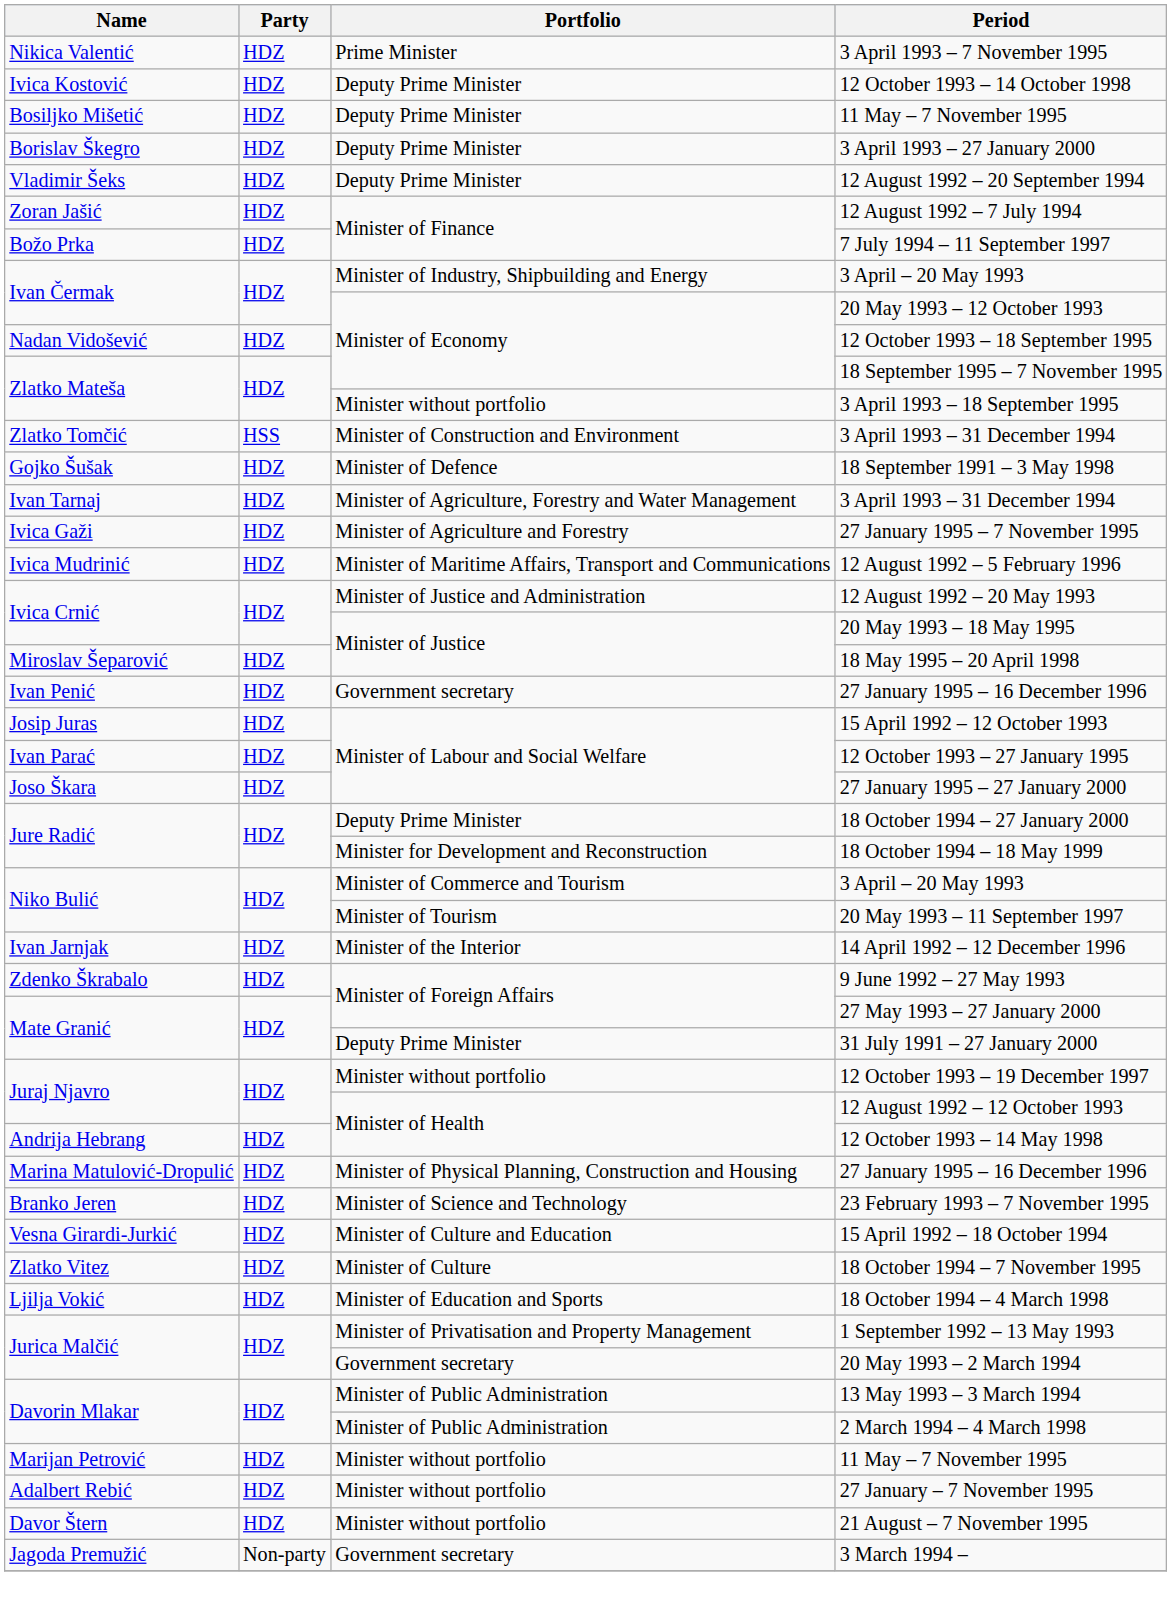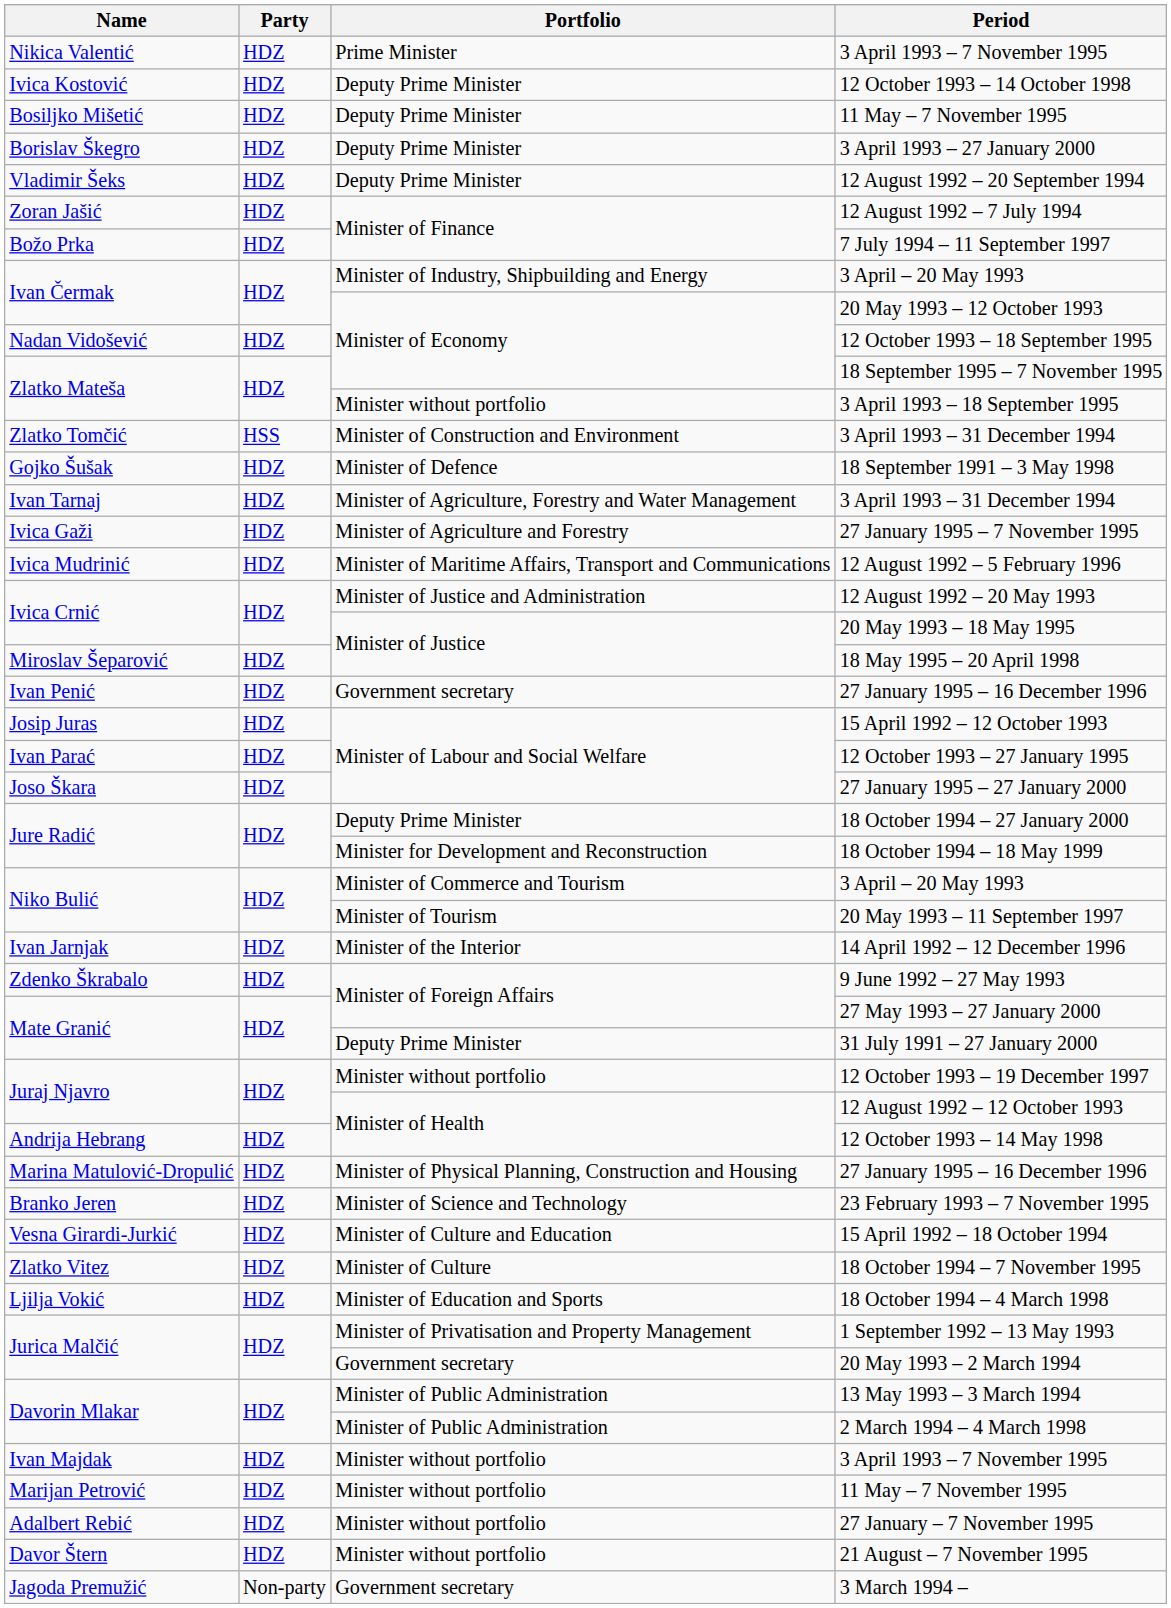 <table class="wikitable" border="1">
 <tr align="center" bgcolor="lightsteelblue">
 <th>Name</th>
 <th>Party</th>
 <th>Portfolio</th>
 <th>Period</th>
 </tr>
 <tr>
 <td><a href='#'>Nikica Valentić</a></td>
 <td><a href='#'>HDZ</a></td>
 <td>Prime Minister</td>
 <td>3 April 1993 – 7 November 1995</td>
 </tr>
 <tr>
 <td><a href='#'>Ivica Kostović</a></td>
 <td><a href='#'>HDZ</a></td>
 <td>Deputy Prime Minister</td>
 <td>12 October 1993 – 14 October 1998</td>
 </tr>
 <tr>
 <td><a href='#'>Bosiljko Mišetić</a></td>
 <td><a href='#'>HDZ</a></td>
 <td>Deputy Prime Minister</td>
 <td>11 May – 7 November 1995</td>
 </tr>
 <tr>
 <td><a href='#'>Borislav Škegro</a></td>
 <td><a href='#'>HDZ</a></td>
 <td>Deputy Prime Minister</td>
 <td>3 April 1993 – 27 January 2000</td>
 </tr>
 <tr>
 <td><a href='#'>Vladimir Šeks</a></td>
 <td><a href='#'>HDZ</a></td>
 <td>Deputy Prime Minister</td>
 <td>12 August 1992 – 20 September 1994</td>
 </tr>
 <tr>
 <td><a href='#'>Zoran Jašić</a></td>
 <td><a href='#'>HDZ</a></td>
 <td rowspan="2">Minister of Finance</td>
 <td>12 August 1992 – 7 July 1994</td>
 </tr>
 <tr>
 <td><a href='#'>Božo Prka</a></td>
 <td><a href='#'>HDZ</a></td>
 <td>7 July 1994 – 11 September 1997</td>
 </tr>
 <tr>
 <td rowspan="2"><a href='#'>Ivan Čermak</a></td>
 <td rowspan="2"><a href='#'>HDZ</a></td>
 <td>Minister of Industry, Shipbuilding and Energy</td>
 <td>3 April – 20 May 1993</td>
 </tr>
 <tr>
 <td rowspan="3">Minister of Economy</td>
 <td>20 May 1993 – 12 October 1993</td>
 </tr>
 <tr>
 <td><a href='#'>Nadan Vidošević</a></td>
 <td><a href='#'>HDZ</a></td>
 <td>12 October 1993 – 18 September 1995</td>
 </tr>
 <tr>
 <td rowspan="2"><a href='#'>Zlatko Mateša</a></td>
 <td rowspan="2"><a href='#'>HDZ</a></td>
 <td>18 September 1995 – 7 November 1995</td>
 </tr>
 <tr>
 <td>Minister without portfolio</td>
 <td>3 April 1993 – 18 September 1995</td>
 </tr>
 <tr>
 <td><a href='#'>Zlatko Tomčić</a></td>
 <td><a href='#'>HSS</a></td>
 <td>Minister of Construction and Environment</td>
 <td>3 April 1993 – 31 December 1994</td>
 </tr>
 <tr>
 <td><a href='#'>Gojko Šušak</a></td>
 <td><a href='#'>HDZ</a></td>
 <td>Minister of Defence</td>
 <td>18 September 1991 – 3 May 1998</td>
 </tr>
 <tr>
 <td><a href='#'>Ivan Tarnaj</a></td>
 <td><a href='#'>HDZ</a></td>
 <td>Minister of Agriculture, Forestry and Water Management</td>
 <td>3 April 1993 – 31 December 1994</td>
 </tr>
 <tr>
 <td><a href='#'>Ivica Gaži</a></td>
 <td><a href='#'>HDZ</a></td>
 <td>Minister of Agriculture and Forestry</td>
 <td>27 January 1995 – 7 November 1995</td>
 </tr>
 <tr>
 <td><a href='#'>Ivica Mudrinić</a></td>
 <td><a href='#'>HDZ</a></td>
 <td>Minister of Maritime Affairs, Transport and Communications</td>
 <td>12 August 1992 – 5 February 1996</td>
 </tr>
 <tr>
 <td rowspan="2"><a href='#'>Ivica Crnić</a></td>
 <td rowspan="2"><a href='#'>HDZ</a></td>
 <td>Minister of Justice and Administration</td>
 <td>12 August 1992 – 20 May 1993</td>
 </tr>
 <tr>
 <td rowspan="2">Minister of Justice</td>
 <td>20 May 1993 – 18 May 1995</td>
 </tr>
 <tr>
 <td><a href='#'>Miroslav Šeparović</a></td>
 <td><a href='#'>HDZ</a></td>
 <td>18 May 1995 – 20 April 1998</td>
 </tr>
 <tr>
 <td><a href='#'>Ivan Penić</a></td>
 <td><a href='#'>HDZ</a></td>
 <td>Government secretary</td>
 <td>27 January 1995 – 16 December 1996</td>
 </tr>
 <tr>
 <td><a href='#'>Josip Juras</a></td>
 <td><a href='#'>HDZ</a></td>
 <td rowspan="3">Minister of Labour and Social Welfare</td>
 <td>15 April 1992 – 12 October 1993</td>
 </tr>
 <tr>
 <td><a href='#'>Ivan Parać</a></td>
 <td><a href='#'>HDZ</a></td>
 <td>12 October 1993 – 27 January 1995</td>
 </tr>
 <tr>
 <td><a href='#'>Joso Škara</a></td>
 <td><a href='#'>HDZ</a></td>
 <td>27 January 1995 – 27 January 2000</td>
 </tr>
 <tr>
 <td rowspan="2"><a href='#'>Jure Radić</a></td>
 <td rowspan="2"><a href='#'>HDZ</a></td>
 <td>Deputy Prime Minister</td>
 <td>18 October 1994 – 27 January 2000</td>
 </tr>
 <tr>
 <td>Minister for Development and Reconstruction</td>
 <td>18 October 1994 – 18 May 1999</td>
 </tr>
 <tr>
 <td rowspan="2"><a href='#'>Niko Bulić</a></td>
 <td rowspan="2"><a href='#'>HDZ</a></td>
 <td>Minister of Commerce and Tourism</td>
 <td>3 April – 20 May 1993</td>
 </tr>
 <tr>
 <td>Minister of Tourism</td>
 <td>20 May 1993 – 11 September 1997</td>
 </tr>
 <tr>
 <td><a href='#'>Ivan Jarnjak</a></td>
 <td><a href='#'>HDZ</a></td>
 <td>Minister of the Interior</td>
 <td>14 April 1992 – 12 December 1996</td>
 </tr>
 <tr>
 <td><a href='#'>Zdenko Škrabalo</a></td>
 <td><a href='#'>HDZ</a></td>
 <td rowspan="2">Minister of Foreign Affairs</td>
 <td>9 June 1992 – 27 May 1993</td>
 </tr>
 <tr>
 <td rowspan="2"><a href='#'>Mate Granić</a></td>
 <td rowspan="2"><a href='#'>HDZ</a></td>
 <td>27 May 1993 – 27 January 2000</td>
 </tr>
 <tr>
 <td>Deputy Prime Minister</td>
 <td>31 July 1991 – 27 January 2000</td>
 </tr>
 <tr>
 <td rowspan="2"><a href='#'>Juraj Njavro</a></td>
 <td rowspan="2"><a href='#'>HDZ</a></td>
 <td>Minister without portfolio</td>
 <td>12 October 1993 – 19 December 1997</td>
 </tr>
 <tr>
 <td rowspan="2">Minister of Health</td>
 <td>12 August 1992 – 12 October 1993</td>
 </tr>
 <tr>
 <td><a href='#'>Andrija Hebrang</a></td>
 <td><a href='#'>HDZ</a></td>
 <td>12 October 1993 – 14 May 1998</td>
 </tr>
 <tr>
 <td><a href='#'>Marina Matulović-Dropulić</a></td>
 <td><a href='#'>HDZ</a></td>
 <td>Minister of Physical Planning, Construction and Housing</td>
 <td>27 January 1995 – 16 December 1996</td>
 </tr>
 <tr>
 <td><a href='#'>Branko Jeren</a></td>
 <td><a href='#'>HDZ</a></td>
 <td>Minister of Science and Technology</td>
 <td>23 February 1993 – 7 November 1995</td>
 </tr>
 <tr>
 <td><a href='#'>Vesna Girardi-Jurkić</a></td>
 <td><a href='#'>HDZ</a></td>
 <td>Minister of Culture and Education</td>
 <td>15 April 1992 – 18 October 1994</td>
 </tr>
 <tr>
 <td><a href='#'>Zlatko Vitez</a></td>
 <td><a href='#'>HDZ</a></td>
 <td>Minister of Culture</td>
 <td>18 October 1994 – 7 November 1995</td>
 </tr>
 <tr>
 <td><a href='#'>Ljilja Vokić</a></td>
 <td><a href='#'>HDZ</a></td>
 <td>Minister of Education and Sports</td>
 <td>18 October 1994 – 4 March 1998</td>
 </tr>
 <tr>
 <td rowspan="2"><a href='#'>Jurica Malčić</a></td>
 <td rowspan="2"><a href='#'>HDZ</a></td>
 <td>Minister of Privatisation and Property Management</td>
 <td>1 September 1992 – 13 May 1993</td>
 </tr>
 <tr>
 <td>Government secretary</td>
 <td>20 May 1993 – 2 March 1994</td>
 </tr>
 <tr>
 <td rowspan="2"><a href='#'>Davorin Mlakar</a></td>
 <td rowspan="2"><a href='#'>HDZ</a></td>
 <td>Minister of Public Administration</td>
 <td>13 May 1993 – 3 March 1994</td>
 </tr>
 <tr>
 <td>Minister of Public Administration</td>
 <td>2 March 1994 – 4 March 1998</td>
 </tr>
 <tr>
+<td><a href='#'>Ivan Majdak</a></td>
+<td><a href='#'>HDZ</a></td>
+<td>Minister without portfolio</td>
+<td>3 April 1993 – 7 November 1995</td>
+</tr>
+<tr>
 <td><a href='#'>Marijan Petrović</a></td>
 <td><a href='#'>HDZ</a></td>
 <td>Minister without portfolio</td>
 <td>11 May – 7 November 1995</td>
 </tr>
 <tr>
 <td><a href='#'>Adalbert Rebić</a></td>
 <td><a href='#'>HDZ</a></td>
 <td>Minister without portfolio</td>
 <td>27 January – 7 November 1995</td>
 </tr>
 <tr>
 <td><a href='#'>Davor Štern</a></td>
 <td><a href='#'>HDZ</a></td>
 <td>Minister without portfolio</td>
 <td>21 August – 7 November 1995</td>
 </tr>
 <tr>
 <td><a href='#'>Jagoda Premužić</a></td>
 <td>Non-party</td>
 <td>Government secretary</td>
 <td>3 March 1994 –</td>
 </tr>
 <tr>
 </tr>
 </table>
